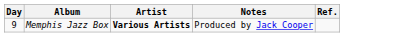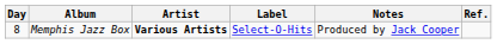 <table class="wikitable">
 <tr>
 <th>Day</th>
 <th>Album</th>
 <th>Artist</th>
+<th>Label</th>
 <th>Notes</th>
 <th>Ref.</th>
 </tr>
 <tr>
-<td rowspan="1" style="text-align:center;">9</td>
+<td rowspan="1" style="text-align:center;">8</td>
 <td><em>Memphis Jazz Box</em></td>
 <td><strong>Various Artists</strong></td>
+<td><a href='#'>Select-O-Hits</a></td>
 <td>Produced by <a href='#'>Jack Cooper</a></td>
 <td style="text-align:center;"></td>
 </tr>
 </table>
